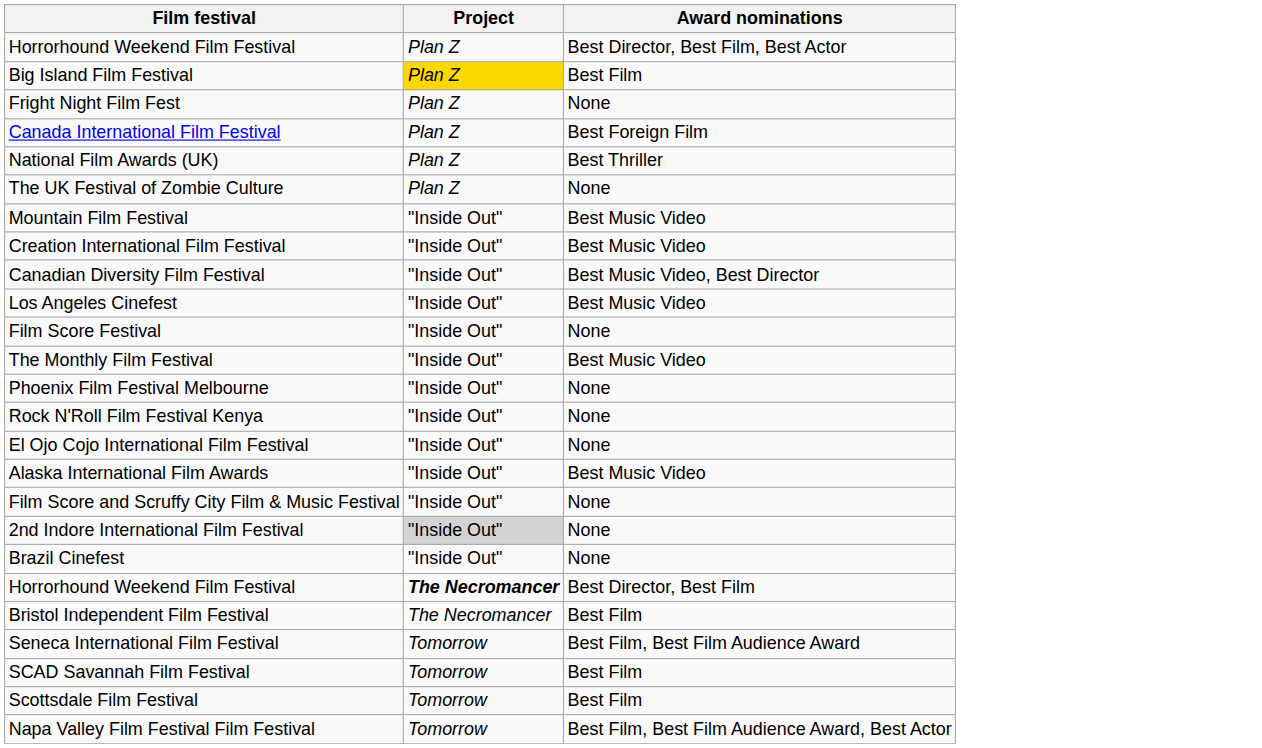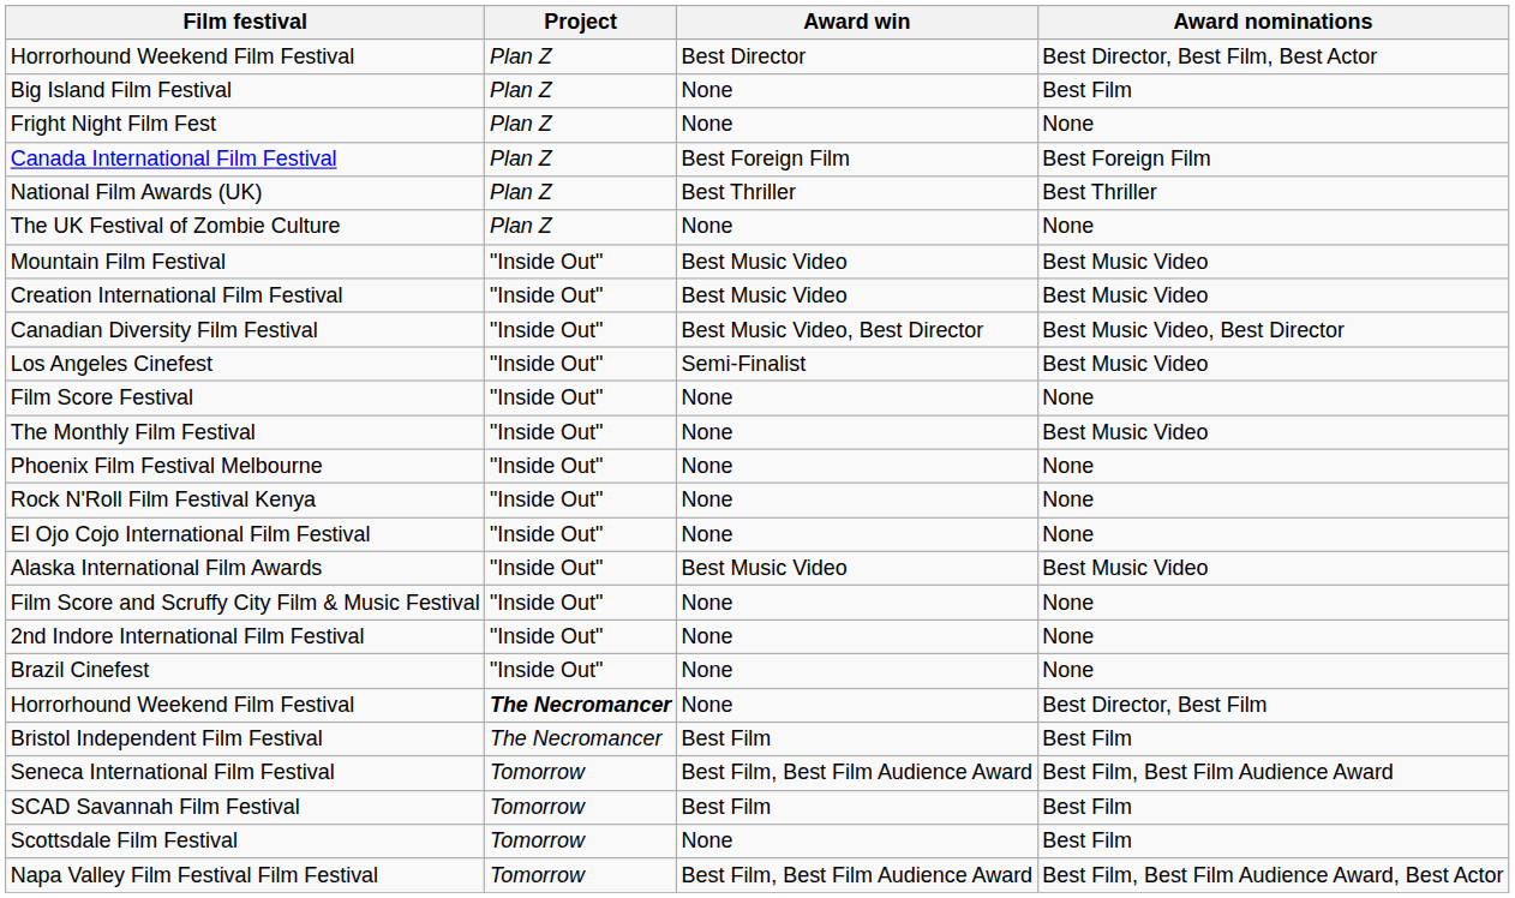 <table class="wikitable">
 <tr>
 <th>Film festival</th>
 <th>Project</th>
+<th>Award win</th>
 <th>Award nominations</th>
 </tr>
 <tr>
 <td>Horrorhound Weekend Film Festival</td>
 <td><em>Plan Z</em></td>
+<td>Best Director</td>
 <td>Best Director, Best Film, Best Actor</td>
 </tr>
 <tr>
 <td>Big Island Film Festival</td>
-<td style="background: gold;"><em>Plan Z</em></td>
+<td><em>Plan Z</em></td>
+<td>None</td>
 <td>Best Film</td>
 </tr>
 <tr>
 <td>Fright Night Film Fest</td>
 <td><em>Plan Z</em></td>
 <td>None</td>
+<td>None</td>
 </tr>
 <tr>
 <td><a href='#'>Canada International Film Festival</a></td>
 <td><em>Plan Z</em></td>
+<td>Best Foreign Film</td>
 <td>Best Foreign Film</td>
 </tr>
 <tr>
 <td>National Film Awards (UK)</td>
 <td><em>Plan Z</em></td>
 <td>Best Thriller</td>
+<td>Best Thriller</td>
 </tr>
 <tr>
 <td>The UK Festival of Zombie Culture</td>
 <td><em>Plan Z</em></td>
+<td>None</td>
 <td>None</td>
 </tr>
 <tr>
 <td>Mountain Film Festival</td>
 <td>"Inside Out"</td>
 <td>Best Music Video</td>
+<td>Best Music Video</td>
 </tr>
 <tr>
 <td>Creation International Film Festival</td>
 <td>"Inside Out"</td>
+<td>Best Music Video</td>
 <td>Best Music Video</td>
 </tr>
 <tr>
 <td>Canadian Diversity Film Festival</td>
 <td>"Inside Out"</td>
 <td>Best Music Video, Best Director</td>
+<td>Best Music Video, Best Director</td>
 </tr>
 <tr>
 <td>Los Angeles Cinefest</td>
 <td>"Inside Out"</td>
+<td>Semi-Finalist</td>
 <td>Best Music Video</td>
 </tr>
 <tr>
 <td>Film Score Festival</td>
 <td>"Inside Out"</td>
 <td>None</td>
+<td>None</td>
 </tr>
 <tr>
 <td>The Monthly Film Festival</td>
 <td>"Inside Out"</td>
+<td>None</td>
 <td>Best Music Video</td>
 </tr>
 <tr>
 <td>Phoenix Film Festival Melbourne</td>
 <td>"Inside Out"</td>
 <td>None</td>
+<td>None</td>
 </tr>
 <tr>
 <td>Rock N'Roll Film Festival Kenya</td>
 <td>"Inside Out"</td>
+<td>None</td>
 <td>None</td>
 </tr>
 <tr>
 <td>El Ojo Cojo International Film Festival</td>
 <td>"Inside Out"</td>
 <td>None</td>
+<td>None</td>
 </tr>
 <tr>
 <td>Alaska International Film Awards</td>
 <td>"Inside Out"</td>
+<td>Best Music Video</td>
 <td>Best Music Video</td>
 </tr>
 <tr>
 <td>Film Score and Scruffy City Film & Music Festival</td>
 <td>"Inside Out"</td>
 <td>None</td>
+<td>None</td>
 </tr>
 <tr>
 <td>2nd Indore International Film Festival</td>
-<td style="background: lightgrey;">"Inside Out"</td>
+<td>"Inside Out"</td>
+<td>None</td>
 <td>None</td>
 </tr>
 <tr>
 <td>Brazil Cinefest</td>
 <td>"Inside Out"</td>
 <td>None</td>
+<td>None</td>
 </tr>
 <tr>
 <td>Horrorhound Weekend Film Festival</td>
 <td><strong><em>The Necromancer</em></strong></td>
+<td>None</td>
 <td>Best Director, Best Film</td>
 </tr>
 <tr>
 <td>Bristol Independent Film Festival</td>
 <td><em>The Necromancer</em></td>
 <td>Best Film</td>
+<td>Best Film</td>
 </tr>
 <tr>
 <td>Seneca International Film Festival</td>
 <td><em>Tomorrow</em></td>
+<td>Best Film, Best Film Audience Award</td>
 <td>Best Film, Best Film Audience Award</td>
 </tr>
 <tr>
 <td>SCAD Savannah Film Festival</td>
 <td><em>Tomorrow</em></td>
 <td>Best Film</td>
+<td>Best Film</td>
 </tr>
 <tr>
 <td>Scottsdale Film Festival</td>
 <td><em>Tomorrow</em></td>
+<td>None</td>
 <td>Best Film</td>
 </tr>
 <tr>
 <td>Napa Valley Film Festival Film Festival</td>
 <td><em>Tomorrow</em></td>
+<td>Best Film, Best Film Audience Award</td>
 <td>Best Film, Best Film Audience Award, Best Actor</td>
 </tr>
 </table>
